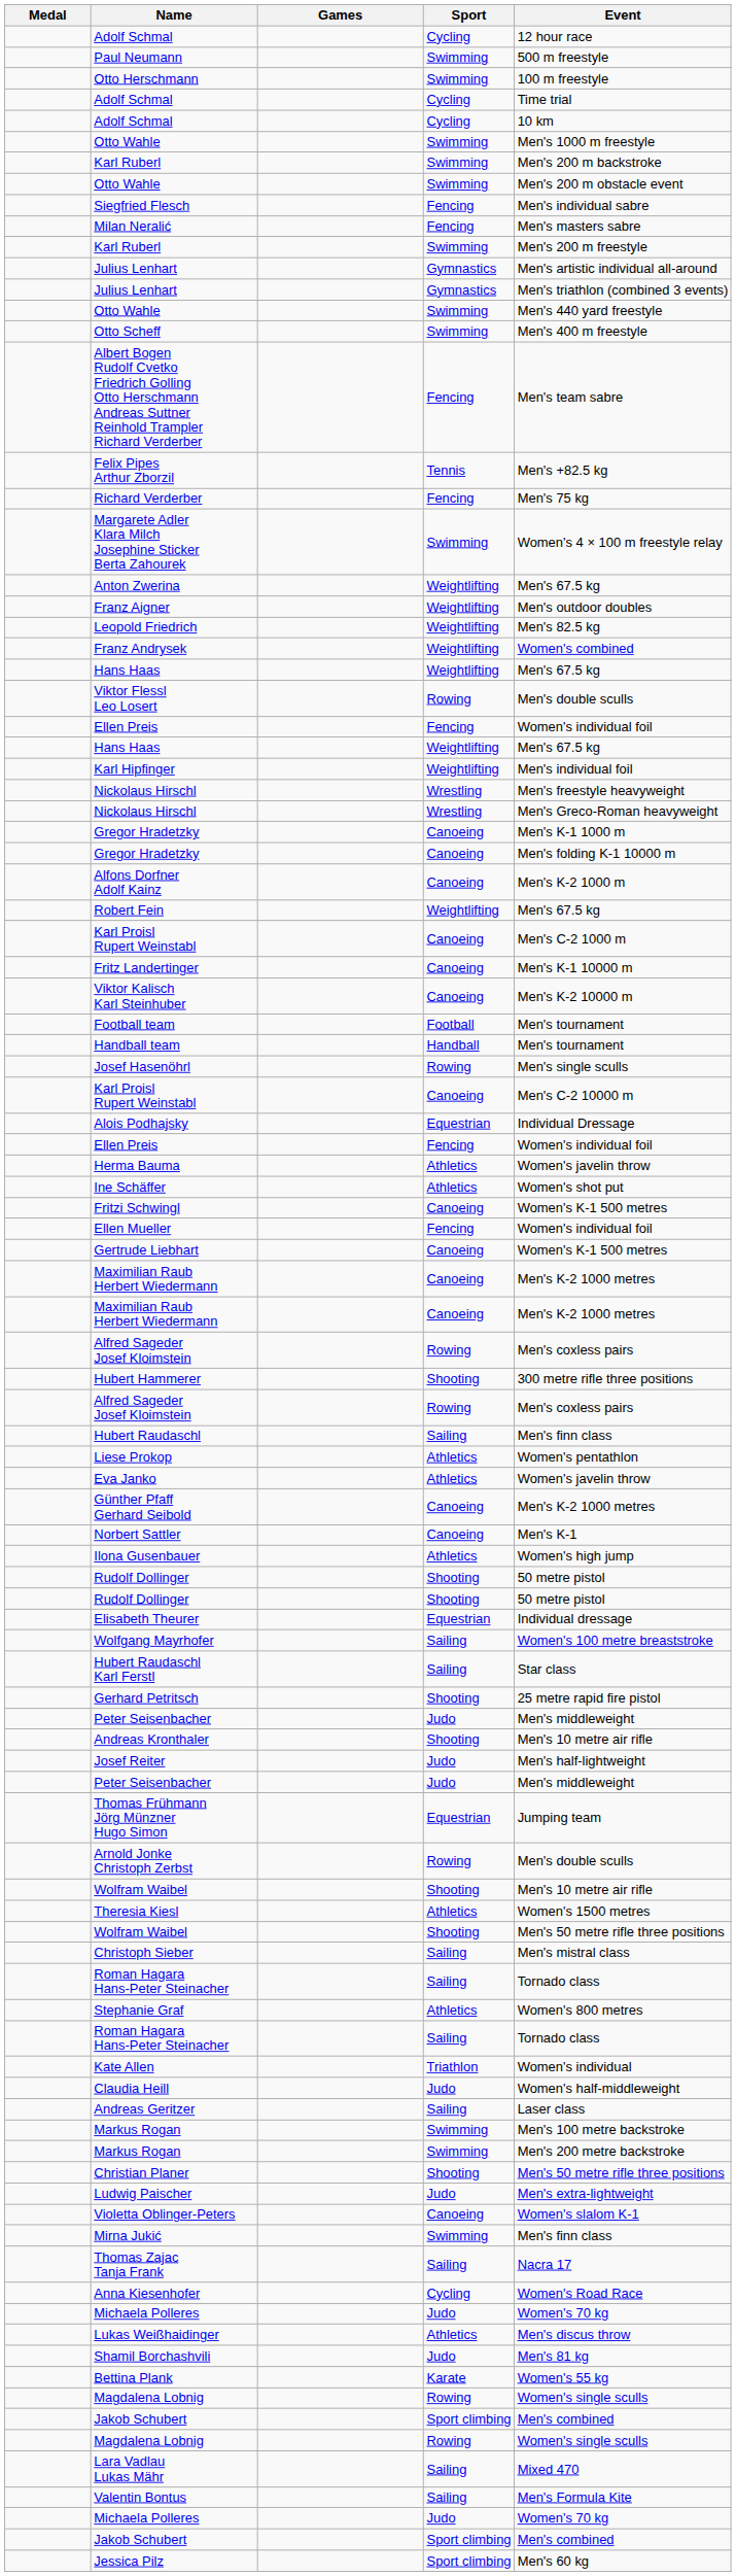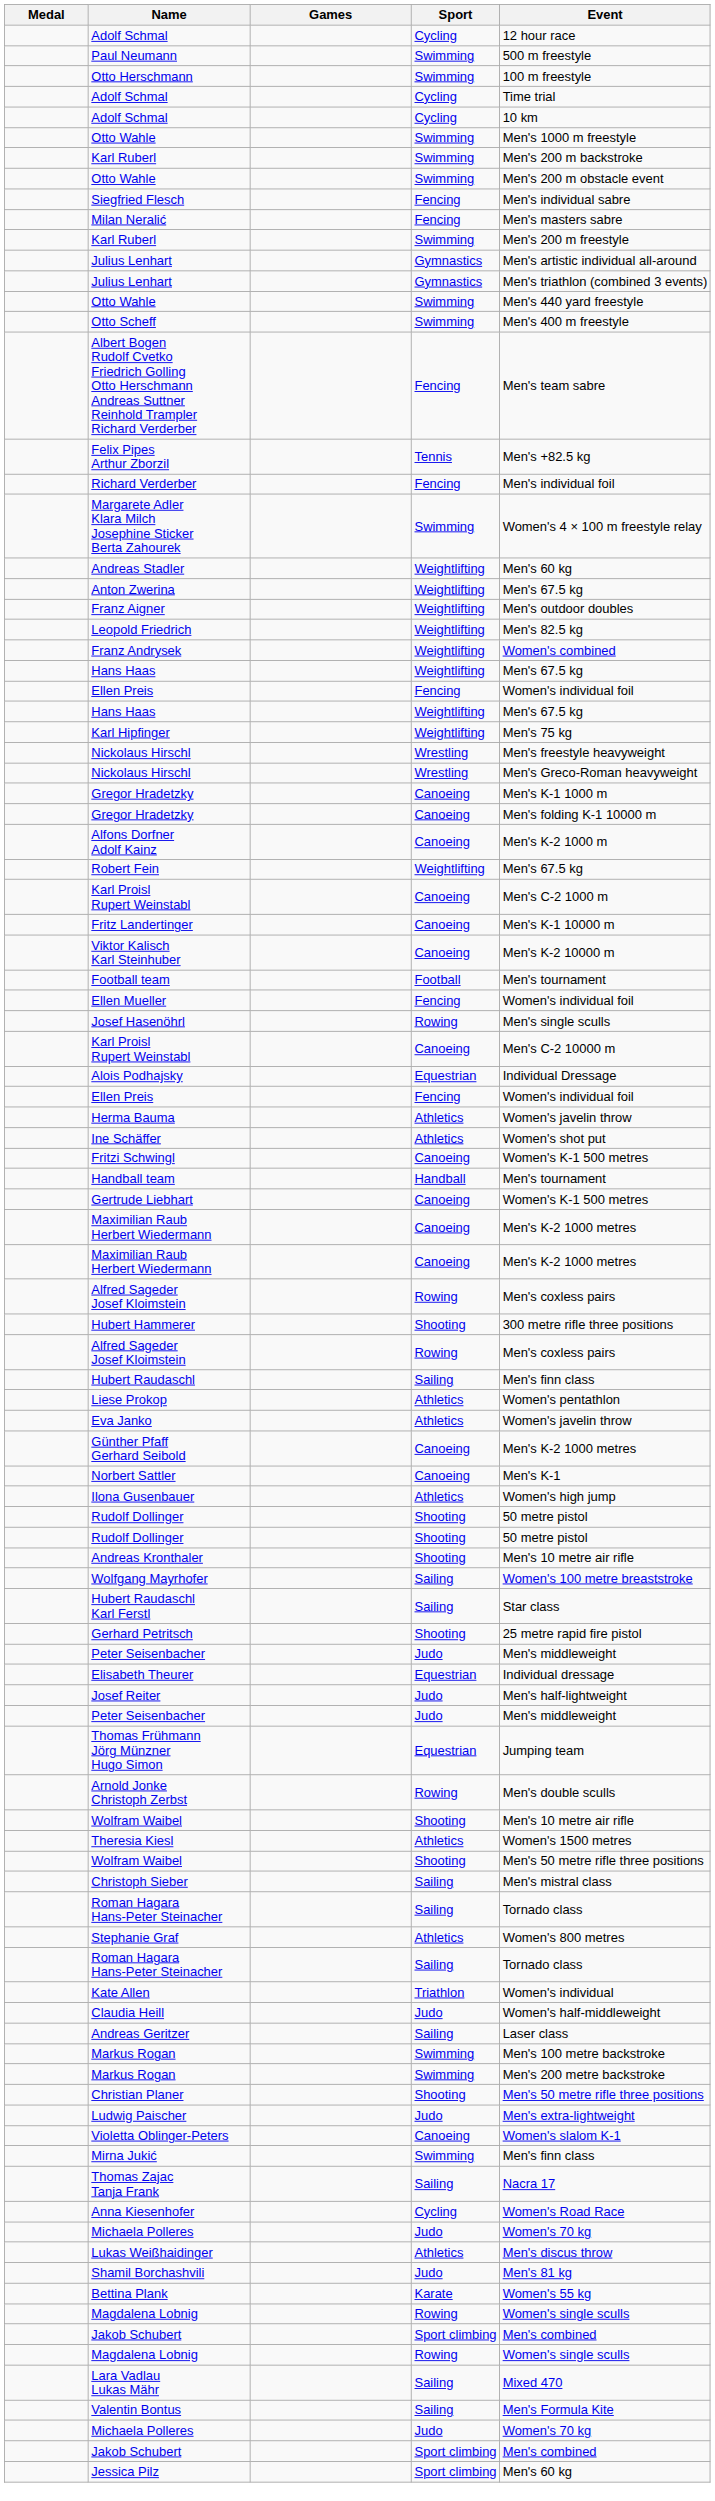 <table class="wikitable sortable" style="font-size:90%">
 <tr>
 <th style="width:6em">Medal</th>
 <th style="width:12em">Name</th>
 <th style="width:12em">Games</th>
 <th>Sport</th>
 <th>Event</th>
 </tr>
 <tr>
 <td></td>
 <td><a href='#'>Adolf Schmal</a></td>
 <td></td>
 <td> <a href='#'>Cycling</a></td>
 <td>12 hour race</td>
 </tr>
 <tr>
 <td></td>
 <td><a href='#'>Paul Neumann</a></td>
 <td></td>
 <td> <a href='#'>Swimming</a></td>
 <td>500 m freestyle</td>
 </tr>
 <tr>
 <td></td>
 <td><a href='#'>Otto Herschmann</a></td>
 <td></td>
 <td> <a href='#'>Swimming</a></td>
 <td>100 m freestyle</td>
 </tr>
 <tr>
 <td></td>
 <td><a href='#'>Adolf Schmal</a></td>
 <td></td>
 <td> <a href='#'>Cycling</a></td>
 <td>Time trial</td>
 </tr>
 <tr>
 <td></td>
 <td><a href='#'>Adolf Schmal</a></td>
 <td></td>
 <td> <a href='#'>Cycling</a></td>
 <td>10 km</td>
 </tr>
 <tr>
 <td></td>
 <td><a href='#'>Otto Wahle</a></td>
 <td></td>
 <td> <a href='#'>Swimming</a></td>
 <td>Men's 1000 m freestyle</td>
 </tr>
 <tr>
 <td></td>
 <td><a href='#'>Karl Ruberl</a></td>
 <td></td>
 <td> <a href='#'>Swimming</a></td>
 <td>Men's 200 m backstroke</td>
 </tr>
 <tr>
 <td></td>
 <td><a href='#'>Otto Wahle</a></td>
 <td></td>
 <td> <a href='#'>Swimming</a></td>
 <td>Men's 200 m obstacle event</td>
 </tr>
 <tr>
 <td></td>
 <td><a href='#'>Siegfried Flesch</a></td>
 <td></td>
 <td> <a href='#'>Fencing</a></td>
 <td>Men's individual sabre</td>
 </tr>
 <tr>
 <td></td>
 <td><a href='#'>Milan Neralić</a></td>
 <td></td>
 <td> <a href='#'>Fencing</a></td>
 <td>Men's masters sabre</td>
 </tr>
 <tr>
 <td></td>
 <td><a href='#'>Karl Ruberl</a></td>
 <td></td>
 <td> <a href='#'>Swimming</a></td>
 <td>Men's 200 m freestyle</td>
 </tr>
 <tr>
 <td></td>
 <td><a href='#'>Julius Lenhart</a></td>
 <td></td>
 <td> <a href='#'>Gymnastics</a></td>
 <td>Men's artistic individual all-around</td>
 </tr>
 <tr>
 <td></td>
 <td><a href='#'>Julius Lenhart</a></td>
 <td></td>
 <td> <a href='#'>Gymnastics</a></td>
 <td>Men's triathlon (combined 3 events)</td>
 </tr>
 <tr>
 <td></td>
 <td><a href='#'>Otto Wahle</a></td>
 <td></td>
 <td> <a href='#'>Swimming</a></td>
 <td>Men's 440 yard freestyle</td>
 </tr>
 <tr>
 <td></td>
 <td><a href='#'>Otto Scheff</a></td>
 <td></td>
 <td> <a href='#'>Swimming</a></td>
 <td>Men's 400 m freestyle</td>
 </tr>
 <tr>
 <td></td>
 <td><a href='#'>Albert Bogen</a><br><a href='#'>Rudolf Cvetko</a><br><a href='#'>Friedrich Golling</a><br><a href='#'>Otto Herschmann</a><br><a href='#'>Andreas Suttner</a><br><a href='#'>Reinhold Trampler</a><br><a href='#'>Richard Verderber</a></td>
 <td></td>
 <td> <a href='#'>Fencing</a></td>
 <td>Men's team sabre</td>
 </tr>
 <tr>
 <td></td>
 <td><a href='#'>Felix Pipes</a><br><a href='#'>Arthur Zborzil</a></td>
 <td></td>
 <td> <a href='#'>Tennis</a></td>
 <td>Men's +82.5 kg</td>
 </tr>
 <tr>
 <td></td>
 <td><a href='#'>Richard Verderber</a></td>
 <td></td>
 <td> <a href='#'>Fencing</a></td>
-<td>Men's 75 kg</td>
+<td>Men's individual foil</td>
 </tr>
 <tr>
 <td></td>
 <td><a href='#'>Margarete Adler</a><br><a href='#'>Klara Milch</a><br><a href='#'>Josephine Sticker</a><br><a href='#'>Berta Zahourek</a></td>
 <td></td>
 <td> <a href='#'>Swimming</a></td>
 <td>Women's 4 × 100 m freestyle relay</td>
+</tr>
+<tr>
+<td></td>
+<td><a href='#'>Andreas Stadler</a></td>
+<td></td>
+<td> <a href='#'>Weightlifting</a></td>
+<td>Men's 60 kg</td>
 </tr>
 <tr>
 <td></td>
 <td><a href='#'>Anton Zwerina</a></td>
 <td></td>
 <td> <a href='#'>Weightlifting</a></td>
 <td>Men's 67.5 kg</td>
 </tr>
 <tr>
 <td></td>
 <td><a href='#'>Franz Aigner</a></td>
 <td></td>
 <td> <a href='#'>Weightlifting</a></td>
 <td>Men's outdoor doubles</td>
 </tr>
 <tr>
 <td></td>
 <td><a href='#'>Leopold Friedrich</a></td>
 <td></td>
 <td> <a href='#'>Weightlifting</a></td>
 <td>Men's 82.5 kg</td>
 </tr>
 <tr>
 <td></td>
 <td><a href='#'>Franz Andrysek</a></td>
 <td></td>
 <td> <a href='#'>Weightlifting</a></td>
 <td><a href='#'>Women's combined</a></td>
 </tr>
 <tr>
 <td></td>
 <td><a href='#'>Hans Haas</a></td>
 <td></td>
 <td> <a href='#'>Weightlifting</a></td>
 <td>Men's 67.5 kg</td>
 </tr>
 <tr>
 <td></td>
-<td><a href='#'>Viktor Flessl</a><br><a href='#'>Leo Losert</a></td>
-<td></td>
-<td> <a href='#'>Rowing</a></td>
-<td>Men's double sculls</td>
-</tr>
-<tr>
-<td></td>
 <td><a href='#'>Ellen Preis</a></td>
 <td></td>
 <td> <a href='#'>Fencing</a></td>
 <td>Women's individual foil</td>
 </tr>
 <tr>
 <td></td>
 <td><a href='#'>Hans Haas</a></td>
 <td></td>
 <td> <a href='#'>Weightlifting</a></td>
 <td>Men's 67.5 kg</td>
 </tr>
 <tr>
 <td></td>
 <td><a href='#'>Karl Hipfinger</a></td>
 <td></td>
 <td> <a href='#'>Weightlifting</a></td>
-<td>Men's individual foil</td>
+<td>Men's 75 kg</td>
 </tr>
 <tr>
 <td></td>
 <td><a href='#'>Nickolaus Hirschl</a></td>
 <td></td>
 <td> <a href='#'>Wrestling</a></td>
 <td>Men's freestyle heavyweight</td>
 </tr>
 <tr>
 <td></td>
 <td><a href='#'>Nickolaus Hirschl</a></td>
 <td></td>
 <td> <a href='#'>Wrestling</a></td>
 <td>Men's Greco-Roman heavyweight</td>
 </tr>
 <tr>
 <td></td>
 <td><a href='#'>Gregor Hradetzky</a></td>
 <td></td>
 <td> <a href='#'>Canoeing</a></td>
 <td>Men's K-1 1000 m</td>
 </tr>
 <tr>
 <td></td>
 <td><a href='#'>Gregor Hradetzky</a></td>
 <td></td>
 <td> <a href='#'>Canoeing</a></td>
 <td>Men's folding K-1 10000 m</td>
 </tr>
 <tr>
 <td></td>
 <td><a href='#'>Alfons Dorfner</a><br><a href='#'>Adolf Kainz</a></td>
 <td></td>
 <td> <a href='#'>Canoeing</a></td>
 <td>Men's K-2 1000 m</td>
 </tr>
 <tr>
 <td></td>
 <td><a href='#'>Robert Fein</a></td>
 <td></td>
 <td> <a href='#'>Weightlifting</a></td>
 <td>Men's 67.5 kg</td>
 </tr>
 <tr>
 <td></td>
 <td><a href='#'>Karl Proisl</a><br><a href='#'>Rupert Weinstabl</a></td>
 <td></td>
 <td> <a href='#'>Canoeing</a></td>
 <td>Men's C-2 1000 m</td>
 </tr>
 <tr>
 <td></td>
 <td><a href='#'>Fritz Landertinger</a></td>
 <td></td>
 <td> <a href='#'>Canoeing</a></td>
 <td>Men's K-1 10000 m</td>
 </tr>
 <tr>
 <td></td>
 <td><a href='#'>Viktor Kalisch</a><br><a href='#'>Karl Steinhuber</a></td>
 <td></td>
 <td> <a href='#'>Canoeing</a></td>
 <td>Men's K-2 10000 m</td>
 </tr>
 <tr>
 <td></td>
 <td><a href='#'>Football team</a></td>
 <td></td>
 <td> <a href='#'>Football</a></td>
 <td>Men's tournament</td>
 </tr>
 <tr>
 <td></td>
-<td><a href='#'>Handball team</a></td>
+<td><a href='#'>Ellen Mueller</a></td>
 <td></td>
-<td> <a href='#'>Handball</a></td>
-<td>Men's tournament</td>
+<td> <a href='#'>Fencing</a></td>
+<td>Women's individual foil</td>
 </tr>
 <tr>
 <td></td>
 <td><a href='#'>Josef Hasenöhrl</a></td>
 <td></td>
 <td> <a href='#'>Rowing</a></td>
 <td>Men's single sculls</td>
 </tr>
 <tr>
 <td></td>
 <td><a href='#'>Karl Proisl</a><br><a href='#'>Rupert Weinstabl</a></td>
 <td></td>
 <td> <a href='#'>Canoeing</a></td>
 <td>Men's C-2 10000 m</td>
 </tr>
 <tr>
 <td></td>
 <td><a href='#'>Alois Podhajsky</a></td>
 <td></td>
 <td> <a href='#'>Equestrian</a></td>
 <td>Individual Dressage</td>
 </tr>
 <tr>
 <td></td>
 <td><a href='#'>Ellen Preis</a></td>
 <td></td>
 <td> <a href='#'>Fencing</a></td>
 <td>Women's individual foil</td>
 </tr>
 <tr>
 <td></td>
 <td><a href='#'>Herma Bauma</a></td>
 <td></td>
 <td> <a href='#'>Athletics</a></td>
 <td>Women's javelin throw</td>
 </tr>
 <tr>
 <td></td>
 <td><a href='#'>Ine Schäffer</a></td>
 <td></td>
 <td> <a href='#'>Athletics</a></td>
 <td>Women's shot put</td>
 </tr>
 <tr>
 <td></td>
 <td><a href='#'>Fritzi Schwingl</a></td>
 <td></td>
 <td> <a href='#'>Canoeing</a></td>
 <td>Women's K-1 500 metres</td>
 </tr>
 <tr>
 <td></td>
-<td><a href='#'>Ellen Mueller</a></td>
+<td><a href='#'>Handball team</a></td>
 <td></td>
-<td> <a href='#'>Fencing</a></td>
-<td>Women's individual foil</td>
+<td> <a href='#'>Handball</a></td>
+<td>Men's tournament</td>
 </tr>
 <tr>
 <td></td>
 <td><a href='#'>Gertrude Liebhart</a></td>
 <td></td>
 <td> <a href='#'>Canoeing</a></td>
 <td>Women's K-1 500 metres</td>
 </tr>
 <tr>
 <td></td>
 <td><a href='#'>Maximilian Raub</a><br><a href='#'>Herbert Wiedermann</a></td>
 <td></td>
 <td> <a href='#'>Canoeing</a></td>
 <td>Men's K-2 1000 metres</td>
 </tr>
 <tr>
 <td></td>
 <td><a href='#'>Maximilian Raub</a><br><a href='#'>Herbert Wiedermann</a></td>
 <td></td>
 <td> <a href='#'>Canoeing</a></td>
 <td>Men's K-2 1000 metres</td>
 </tr>
 <tr>
 <td></td>
 <td><a href='#'>Alfred Sageder</a><br><a href='#'>Josef Kloimstein</a></td>
 <td></td>
 <td> <a href='#'>Rowing</a></td>
 <td>Men's coxless pairs</td>
 </tr>
 <tr>
 <td></td>
 <td><a href='#'>Hubert Hammerer</a></td>
 <td></td>
 <td> <a href='#'>Shooting</a></td>
 <td>300 metre rifle three positions</td>
 </tr>
 <tr>
 <td></td>
 <td><a href='#'>Alfred Sageder</a><br><a href='#'>Josef Kloimstein</a></td>
 <td></td>
 <td> <a href='#'>Rowing</a></td>
 <td>Men's coxless pairs</td>
 </tr>
 <tr>
 <td></td>
 <td><a href='#'>Hubert Raudaschl</a></td>
 <td></td>
 <td> <a href='#'>Sailing</a></td>
 <td>Men's finn class</td>
 </tr>
 <tr>
 <td></td>
 <td><a href='#'>Liese Prokop</a></td>
 <td></td>
 <td> <a href='#'>Athletics</a></td>
 <td>Women's pentathlon</td>
 </tr>
 <tr>
 <td></td>
 <td><a href='#'>Eva Janko</a></td>
 <td></td>
 <td> <a href='#'>Athletics</a></td>
 <td>Women's javelin throw</td>
 </tr>
 <tr>
 <td></td>
 <td><a href='#'>Günther Pfaff</a><br><a href='#'>Gerhard Seibold</a></td>
 <td></td>
 <td> <a href='#'>Canoeing</a></td>
 <td>Men's K-2 1000 metres</td>
 </tr>
 <tr>
 <td></td>
 <td><a href='#'>Norbert Sattler</a></td>
 <td></td>
 <td> <a href='#'>Canoeing</a></td>
 <td>Men's K-1</td>
 </tr>
 <tr>
 <td></td>
 <td><a href='#'>Ilona Gusenbauer</a></td>
 <td></td>
 <td> <a href='#'>Athletics</a></td>
 <td>Women's high jump</td>
 </tr>
 <tr>
 <td></td>
 <td><a href='#'>Rudolf Dollinger</a></td>
 <td></td>
 <td> <a href='#'>Shooting</a></td>
 <td>50 metre pistol</td>
 </tr>
 <tr>
 <td></td>
 <td><a href='#'>Rudolf Dollinger</a></td>
 <td></td>
 <td> <a href='#'>Shooting</a></td>
 <td>50 metre pistol</td>
 </tr>
 <tr>
 <td></td>
-<td><a href='#'>Elisabeth Theurer</a></td>
+<td><a href='#'>Andreas Kronthaler</a></td>
 <td></td>
-<td> <a href='#'>Equestrian</a></td>
-<td>Individual dressage</td>
+<td> <a href='#'>Shooting</a></td>
+<td>Men's 10 metre air rifle</td>
 </tr>
 <tr>
 <td></td>
 <td><a href='#'>Wolfgang Mayrhofer</a></td>
 <td></td>
 <td> <a href='#'>Sailing</a></td>
 <td><a href='#'>Women's 100 metre breaststroke</a></td>
 </tr>
 <tr>
 <td></td>
 <td><a href='#'>Hubert Raudaschl</a><br><a href='#'>Karl Ferstl</a></td>
 <td></td>
 <td> <a href='#'>Sailing</a></td>
 <td>Star class</td>
 </tr>
 <tr>
 <td></td>
 <td><a href='#'>Gerhard Petritsch</a></td>
 <td></td>
 <td> <a href='#'>Shooting</a></td>
 <td>25 metre rapid fire pistol</td>
 </tr>
 <tr>
 <td></td>
 <td><a href='#'>Peter Seisenbacher</a></td>
 <td></td>
 <td> <a href='#'>Judo</a></td>
 <td>Men's middleweight</td>
 </tr>
 <tr>
 <td></td>
-<td><a href='#'>Andreas Kronthaler</a></td>
+<td><a href='#'>Elisabeth Theurer</a></td>
 <td></td>
-<td> <a href='#'>Shooting</a></td>
-<td>Men's 10 metre air rifle</td>
+<td> <a href='#'>Equestrian</a></td>
+<td>Individual dressage</td>
 </tr>
 <tr>
 <td></td>
 <td><a href='#'>Josef Reiter</a></td>
 <td></td>
 <td> <a href='#'>Judo</a></td>
 <td>Men's half-lightweight</td>
 </tr>
 <tr>
 <td></td>
 <td><a href='#'>Peter Seisenbacher</a></td>
 <td></td>
 <td> <a href='#'>Judo</a></td>
 <td>Men's middleweight</td>
 </tr>
 <tr>
 <td></td>
 <td><a href='#'>Thomas Frühmann</a><br><a href='#'>Jörg Münzner</a><br><a href='#'>Hugo Simon</a></td>
 <td></td>
 <td> <a href='#'>Equestrian</a></td>
 <td>Jumping team</td>
 </tr>
 <tr>
 <td></td>
 <td><a href='#'>Arnold Jonke</a><br><a href='#'>Christoph Zerbst</a></td>
 <td></td>
 <td> <a href='#'>Rowing</a></td>
 <td>Men's double sculls</td>
 </tr>
 <tr>
 <td></td>
 <td><a href='#'>Wolfram Waibel</a></td>
 <td></td>
 <td> <a href='#'>Shooting</a></td>
 <td>Men's 10 metre air rifle</td>
 </tr>
 <tr>
 <td></td>
 <td><a href='#'>Theresia Kiesl</a></td>
 <td></td>
 <td> <a href='#'>Athletics</a></td>
 <td>Women's 1500 metres</td>
 </tr>
 <tr>
 <td></td>
 <td><a href='#'>Wolfram Waibel</a></td>
 <td></td>
 <td> <a href='#'>Shooting</a></td>
 <td>Men's 50 metre rifle three positions</td>
 </tr>
 <tr>
 <td></td>
 <td><a href='#'>Christoph Sieber</a></td>
 <td></td>
 <td> <a href='#'>Sailing</a></td>
 <td>Men's mistral class</td>
 </tr>
 <tr>
 <td></td>
 <td><a href='#'>Roman Hagara</a><br><a href='#'>Hans-Peter Steinacher</a></td>
 <td></td>
 <td> <a href='#'>Sailing</a></td>
 <td>Tornado class</td>
 </tr>
 <tr>
 <td></td>
 <td><a href='#'>Stephanie Graf</a></td>
 <td></td>
 <td> <a href='#'>Athletics</a></td>
 <td>Women's 800 metres</td>
 </tr>
 <tr>
 <td></td>
 <td><a href='#'>Roman Hagara</a><br><a href='#'>Hans-Peter Steinacher</a></td>
 <td></td>
 <td> <a href='#'>Sailing</a></td>
 <td>Tornado class</td>
 </tr>
 <tr>
 <td></td>
 <td><a href='#'>Kate Allen</a></td>
 <td></td>
 <td> <a href='#'>Triathlon</a></td>
 <td>Women's individual</td>
 </tr>
 <tr>
 <td></td>
 <td><a href='#'>Claudia Heill</a></td>
 <td></td>
 <td> <a href='#'>Judo</a></td>
 <td>Women's half-middleweight</td>
 </tr>
 <tr>
 <td></td>
 <td><a href='#'>Andreas Geritzer</a></td>
 <td></td>
 <td> <a href='#'>Sailing</a></td>
 <td>Laser class</td>
 </tr>
 <tr>
 <td></td>
 <td><a href='#'>Markus Rogan</a></td>
 <td></td>
 <td> <a href='#'>Swimming</a></td>
 <td>Men's 100 metre backstroke</td>
 </tr>
 <tr>
 <td></td>
 <td><a href='#'>Markus Rogan</a></td>
 <td></td>
 <td> <a href='#'>Swimming</a></td>
 <td>Men's 200 metre backstroke</td>
 </tr>
 <tr>
 <td></td>
 <td><a href='#'>Christian Planer</a></td>
 <td></td>
 <td> <a href='#'>Shooting</a></td>
 <td><a href='#'>Men's 50 metre rifle three positions</a></td>
 </tr>
 <tr>
 <td></td>
 <td><a href='#'>Ludwig Paischer</a></td>
 <td></td>
 <td> <a href='#'>Judo</a></td>
 <td><a href='#'>Men's extra-lightweight</a></td>
 </tr>
 <tr>
 <td></td>
 <td><a href='#'>Violetta Oblinger-Peters</a></td>
 <td></td>
 <td> <a href='#'>Canoeing</a></td>
 <td><a href='#'>Women's slalom K-1</a></td>
 </tr>
 <tr>
 <td></td>
 <td><a href='#'>Mirna Jukić</a></td>
 <td></td>
 <td> <a href='#'>Swimming</a></td>
 <td>Men's finn class</td>
 </tr>
 <tr>
 <td></td>
 <td><a href='#'>Thomas Zajac</a><br><a href='#'>Tanja Frank</a></td>
 <td></td>
 <td> <a href='#'>Sailing</a></td>
 <td><a href='#'>Nacra 17</a></td>
 </tr>
 <tr>
 <td></td>
 <td><a href='#'>Anna Kiesenhofer</a></td>
 <td></td>
 <td> <a href='#'>Cycling</a></td>
 <td><a href='#'>Women's Road Race</a></td>
 </tr>
 <tr>
 <td></td>
 <td><a href='#'>Michaela Polleres</a></td>
 <td></td>
 <td> <a href='#'>Judo</a></td>
 <td><a href='#'>Women's 70 kg</a></td>
 </tr>
 <tr>
 <td></td>
 <td><a href='#'>Lukas Weißhaidinger</a></td>
 <td></td>
 <td> <a href='#'>Athletics</a></td>
 <td><a href='#'> Men's discus throw</a></td>
 </tr>
 <tr>
 <td></td>
 <td><a href='#'>Shamil Borchashvili</a></td>
 <td></td>
 <td> <a href='#'>Judo</a></td>
 <td><a href='#'>Men's 81 kg</a></td>
 </tr>
 <tr>
 <td></td>
 <td><a href='#'>Bettina Plank</a></td>
 <td></td>
 <td> <a href='#'>Karate</a></td>
 <td><a href='#'>Women's 55 kg</a></td>
 </tr>
 <tr>
 <td></td>
 <td><a href='#'>Magdalena Lobnig</a></td>
 <td></td>
 <td> <a href='#'>Rowing</a></td>
 <td><a href='#'>Women's single sculls</a></td>
 </tr>
 <tr>
 <td></td>
 <td><a href='#'>Jakob Schubert</a></td>
 <td></td>
 <td> <a href='#'>Sport climbing</a></td>
 <td><a href='#'>Men's combined</a></td>
 </tr>
 <tr>
 <td></td>
 <td><a href='#'>Magdalena Lobnig</a></td>
 <td></td>
 <td> <a href='#'>Rowing</a></td>
 <td><a href='#'>Women's single sculls</a></td>
 </tr>
 <tr>
 <td></td>
 <td><a href='#'>Lara Vadlau</a><br><a href='#'>Lukas Mähr</a></td>
 <td></td>
 <td> <a href='#'>Sailing</a></td>
 <td><a href='#'>Mixed 470</a></td>
 </tr>
 <tr>
 <td></td>
 <td><a href='#'>Valentin Bontus</a></td>
 <td></td>
 <td> <a href='#'>Sailing</a></td>
 <td><a href='#'>Men's Formula Kite</a></td>
 </tr>
 <tr>
 <td></td>
 <td><a href='#'>Michaela Polleres</a></td>
 <td></td>
 <td> <a href='#'>Judo</a></td>
 <td><a href='#'>Women's 70 kg</a></td>
 </tr>
 <tr>
 <td></td>
 <td><a href='#'>Jakob Schubert</a></td>
 <td></td>
 <td> <a href='#'>Sport climbing</a></td>
 <td><a href='#'>Men's combined</a></td>
 </tr>
 <tr>
 <td></td>
 <td><a href='#'>Jessica Pilz</a></td>
 <td></td>
 <td> <a href='#'>Sport climbing</a></td>
 <td>Men's 60 kg</td>
 </tr>
 </table>
